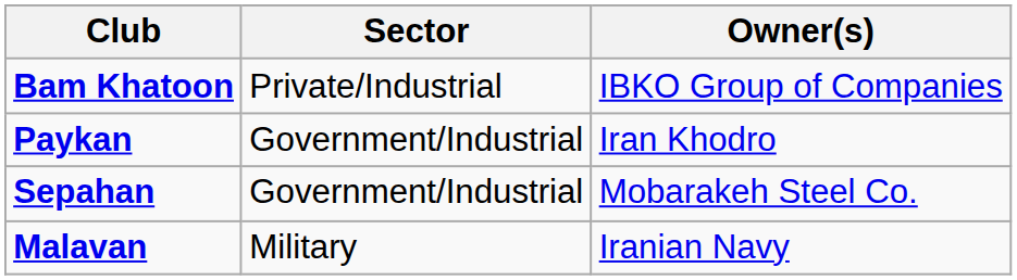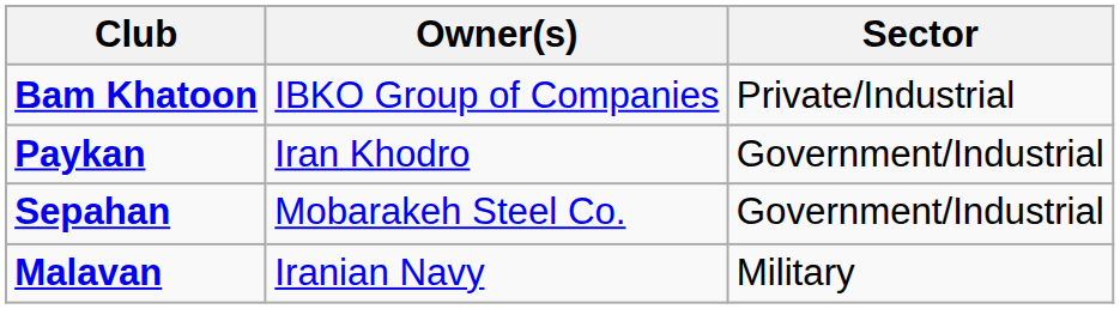 <table class="wikitable sortable">
 <tr>
 <th>Club</th>
+<th>Owner(s)</th>
 <th>Sector</th>
-<th>Owner(s)</th>
 </tr>
 <tr>
 <td><strong><a href='#'>Bam Khatoon</a></strong></td>
+<td><a href='#'>IBKO Group of Companies</a></td>
 <td>Private/Industrial</td>
-<td><a href='#'>IBKO Group of Companies</a></td>
 </tr>
 <tr>
 <td><strong><a href='#'>Paykan</a></strong></td>
+<td><a href='#'>Iran Khodro</a></td>
 <td>Government/Industrial</td>
-<td><a href='#'>Iran Khodro</a></td>
 </tr>
 <tr>
 <td><strong><a href='#'>Sepahan</a></strong></td>
+<td><a href='#'>Mobarakeh Steel Co.</a></td>
 <td>Government/Industrial</td>
-<td><a href='#'>Mobarakeh Steel Co.</a></td>
 </tr>
 <tr>
 <td><a href='#'><strong>Malavan</strong></a></td>
+<td><a href='#'>Iranian Navy</a></td>
 <td>Military</td>
-<td><a href='#'>Iranian Navy</a></td>
 </tr>
 </table>
